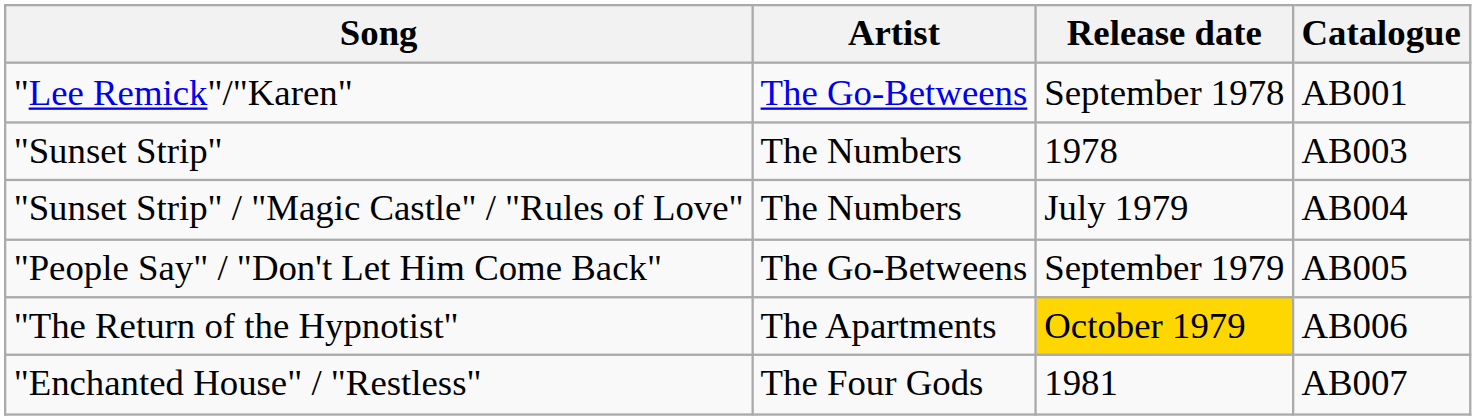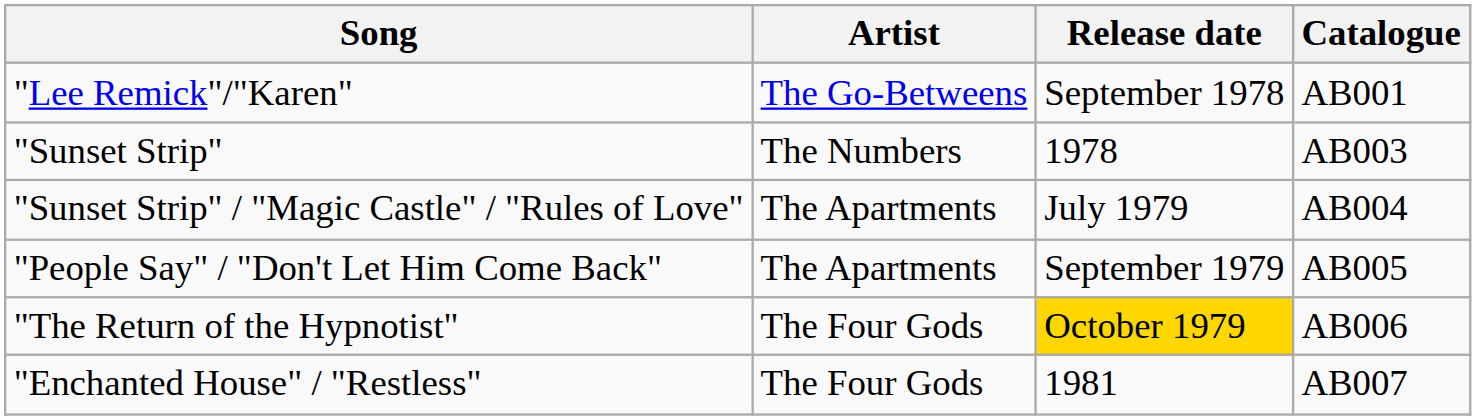 <table class="wikitable">
 <tr>
 <th>Song</th>
 <th>Artist</th>
 <th>Release date</th>
 <th>Catalogue</th>
 </tr>
 <tr>
 <td>"<a href='#'>Lee Remick</a>"/"Karen"</td>
 <td><a href='#'>The Go-Betweens</a></td>
 <td>September 1978</td>
 <td>AB001</td>
 </tr>
 <tr>
 <td>"Sunset Strip"</td>
 <td>The Numbers</td>
 <td>1978</td>
 <td>AB003</td>
 </tr>
 <tr>
 <td>"Sunset Strip" / "Magic Castle" / "Rules of Love"</td>
-<td>The Numbers</td>
+<td>The Apartments</td>
 <td>July 1979</td>
 <td>AB004</td>
 </tr>
 <tr>
 <td>"People Say" / "Don't Let Him Come Back"</td>
-<td>The Go-Betweens</td>
+<td>The Apartments</td>
 <td>September 1979</td>
 <td>AB005</td>
 </tr>
 <tr>
 <td>"The Return of the Hypnotist"</td>
-<td>The Apartments</td>
+<td>The Four Gods</td>
 <td style="background: gold;">October 1979</td>
 <td>AB006</td>
 </tr>
 <tr>
 <td>"Enchanted House" / "Restless"</td>
 <td>The Four Gods</td>
 <td>1981</td>
 <td>AB007</td>
 </tr>
 </table>
